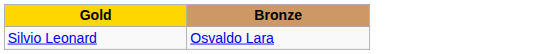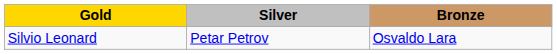 <table class="wikitable" style="text-align:left">
 <tr align="center">
 <td width=200 bgcolor=gold><strong>Gold</strong></td>
+<td width=200 bgcolor=silver><strong>Silver</strong></td>
 <td width=200 bgcolor=CC9966><strong>Bronze</strong></td>
 </tr>
 <tr>
 <td><a href='#'>Silvio Leonard</a><br><em></em></td>
+<td><a href='#'>Petar Petrov</a><br><em></em></td>
 <td><a href='#'>Osvaldo Lara</a><br><em></em></td>
 </tr>
 </table>
